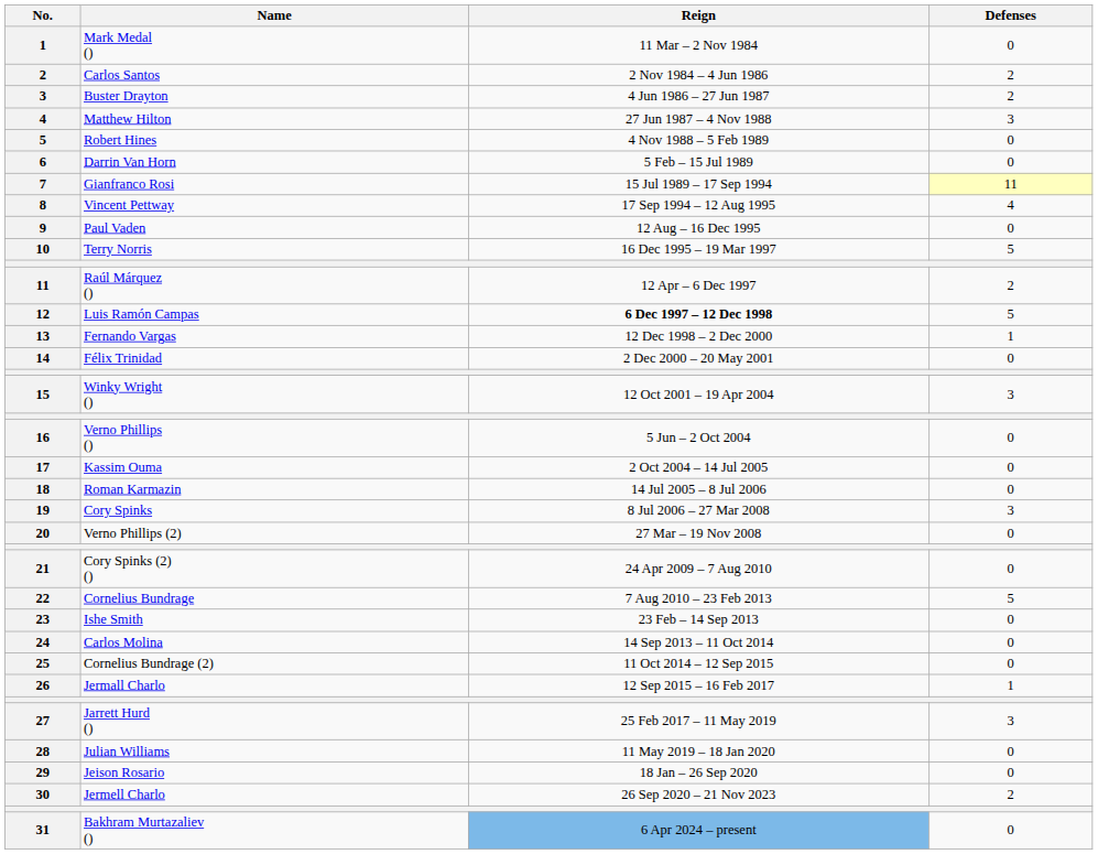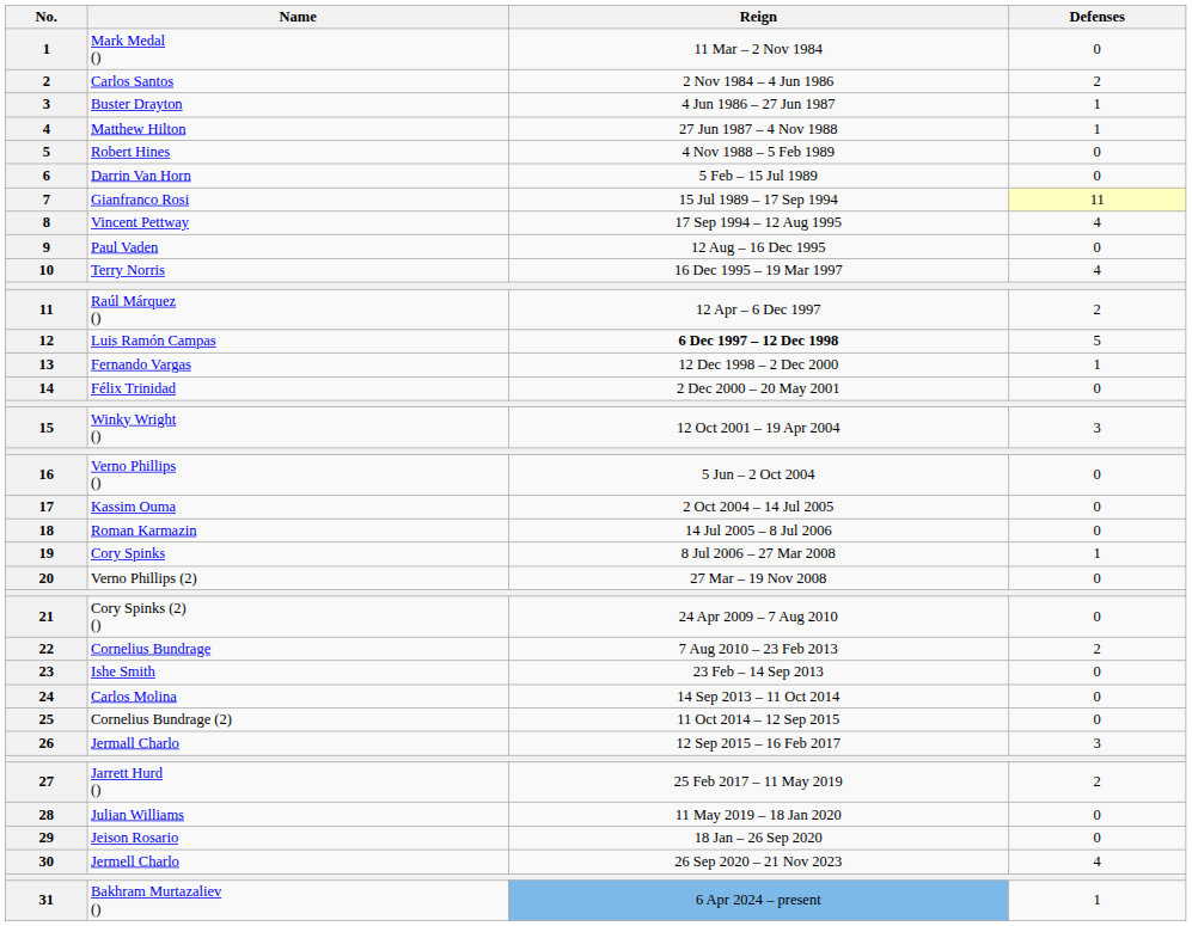 <table class="wikitable sortable" style="width:80%;">
 <tr>
 <th>No.</th>
 <th>Name</th>
 <th>Reign</th>
 <th>Defenses</th>
 </tr>
 <tr align=center>
 <th>1</th>
 <td align=left><a href='#'>Mark Medal</a><br>()</td>
 <td>11 Mar – 2 Nov 1984</td>
 <td>0</td>
 </tr>
 <tr align=center>
 <th>2</th>
 <td align=left><a href='#'>Carlos Santos</a></td>
 <td>2 Nov 1984 – 4 Jun 1986</td>
 <td>2</td>
 </tr>
 <tr align=center>
 <th>3</th>
 <td align=left><a href='#'>Buster Drayton</a></td>
 <td>4 Jun 1986 – 27 Jun 1987</td>
-<td>2</td>
+<td>1</td>
 </tr>
 <tr align=center>
 <th>4</th>
 <td align=left><a href='#'>Matthew Hilton</a></td>
 <td>27 Jun 1987 – 4 Nov 1988</td>
-<td>3</td>
+<td>1</td>
 </tr>
 <tr align=center>
 <th>5</th>
 <td align=left><a href='#'>Robert Hines</a></td>
 <td>4 Nov 1988 – 5 Feb 1989</td>
 <td>0</td>
 </tr>
 <tr align=center>
 <th>6</th>
 <td align=left><a href='#'>Darrin Van Horn</a></td>
 <td>5 Feb – 15 Jul 1989</td>
 <td>0</td>
 </tr>
 <tr align=center>
 <th>7</th>
 <td align=left><a href='#'>Gianfranco Rosi</a></td>
 <td>15 Jul 1989 – 17 Sep 1994</td>
 <td style="background:#ffffbf;">11</td>
 </tr>
 <tr align=center>
 <th>8</th>
 <td align=left><a href='#'>Vincent Pettway</a></td>
 <td>17 Sep 1994 – 12 Aug 1995</td>
 <td>4</td>
 </tr>
 <tr align=center>
 <th>9</th>
 <td align=left><a href='#'>Paul Vaden</a></td>
 <td>12 Aug – 16 Dec 1995</td>
 <td>0</td>
 </tr>
 <tr align=center>
 <th>10</th>
 <td align=left><a href='#'>Terry Norris</a></td>
 <td>16 Dec 1995 – 19 Mar 1997</td>
-<td>5</td>
+<td>4</td>
 </tr>
 <tr align=center>
 <th colspan=4></th>
 </tr>
 <tr align=center>
 <th>11</th>
 <td align=left><a href='#'>Raúl Márquez</a><br>()</td>
 <td>12 Apr – 6 Dec 1997</td>
 <td>2</td>
 </tr>
 <tr align=center>
 <th>12</th>
 <td align=left><a href='#'>Luis Ramón Campas</a></td>
 <td><strong>6 Dec 1997 – 12 Dec 1998</strong></td>
 <td>5</td>
 </tr>
 <tr align=center>
 <th>13</th>
 <td align=left><a href='#'>Fernando Vargas</a></td>
 <td>12 Dec 1998 – 2 Dec 2000</td>
 <td>1</td>
 </tr>
 <tr align=center>
 <th>14</th>
 <td align=left><a href='#'>Félix Trinidad</a></td>
 <td>2 Dec 2000 – 20 May 2001</td>
 <td>0</td>
 </tr>
 <tr align=center>
 <th colspan=4></th>
 </tr>
 <tr align=center>
 <th>15</th>
 <td align=left><a href='#'>Winky Wright</a><br>()</td>
 <td>12 Oct 2001 – 19 Apr 2004</td>
 <td>3</td>
 </tr>
 <tr align=center>
 <th colspan=4></th>
 </tr>
 <tr align=center>
 <th>16</th>
 <td align=left><a href='#'>Verno Phillips</a><br>()</td>
 <td>5 Jun – 2 Oct 2004</td>
 <td>0</td>
 </tr>
 <tr align=center>
 <th>17</th>
 <td align=left><a href='#'>Kassim Ouma</a></td>
 <td>2 Oct 2004 – 14 Jul 2005</td>
 <td>0</td>
 </tr>
 <tr align=center>
 <th>18</th>
 <td align=left><a href='#'>Roman Karmazin</a></td>
 <td>14 Jul 2005 – 8 Jul 2006</td>
 <td>0</td>
 </tr>
 <tr align=center>
 <th>19</th>
 <td align=left><a href='#'>Cory Spinks</a></td>
 <td>8 Jul 2006 – 27 Mar 2008</td>
-<td>3</td>
+<td>1</td>
 </tr>
 <tr align=center>
 <th>20</th>
 <td align=left>Verno Phillips (2)</td>
 <td>27 Mar – 19 Nov 2008</td>
 <td>0</td>
 </tr>
 <tr align=center>
 <th colspan=4></th>
 </tr>
 <tr align=center>
 <th>21</th>
 <td align=left>Cory Spinks (2)<br>()</td>
 <td>24 Apr 2009 – 7 Aug 2010</td>
 <td>0</td>
 </tr>
 <tr align=center>
 <th>22</th>
 <td align=left><a href='#'>Cornelius Bundrage</a></td>
 <td>7 Aug 2010 – 23 Feb 2013</td>
-<td>5</td>
+<td>2</td>
 </tr>
 <tr align=center>
 <th>23</th>
 <td align=left><a href='#'>Ishe Smith</a></td>
 <td>23 Feb – 14 Sep 2013</td>
 <td>0</td>
 </tr>
 <tr align=center>
 <th>24</th>
 <td align=left><a href='#'>Carlos Molina</a></td>
 <td>14 Sep 2013 – 11 Oct 2014</td>
 <td>0</td>
 </tr>
 <tr align=center>
 <th>25</th>
 <td align=left>Cornelius Bundrage (2)</td>
 <td>11 Oct 2014 – 12 Sep 2015</td>
 <td>0</td>
 </tr>
 <tr align=center>
 <th>26</th>
 <td align=left><a href='#'>Jermall Charlo</a></td>
 <td>12 Sep 2015 – 16 Feb 2017</td>
-<td>1</td>
+<td>3</td>
 </tr>
 <tr align=center>
 <th colspan=4></th>
 </tr>
 <tr align=center>
 <th>27</th>
 <td align=left><a href='#'>Jarrett Hurd</a><br>()</td>
 <td>25 Feb 2017 – 11 May 2019</td>
-<td>3</td>
+<td>2</td>
 </tr>
 <tr align=center>
 <th>28</th>
 <td align=left><a href='#'>Julian Williams</a></td>
 <td>11 May 2019 – 18 Jan 2020</td>
 <td>0</td>
 </tr>
 <tr align=center>
 <th>29</th>
 <td align=left><a href='#'>Jeison Rosario</a></td>
 <td>18 Jan – 26 Sep 2020</td>
 <td>0</td>
 </tr>
 <tr align=center>
 <th>30</th>
 <td align=left><a href='#'>Jermell Charlo</a></td>
 <td>26 Sep 2020 – 21 Nov 2023</td>
-<td>2</td>
+<td>4</td>
 </tr>
 <tr align=center>
 <th colspan=4></th>
 </tr>
 <tr align=center>
 <th>31</th>
 <td align=left><a href='#'>Bakhram Murtazaliev</a><br>()</td>
 <td style="background:#7CB9E8;">6 Apr 2024 – present</td>
-<td>0</td>
+<td>1</td>
 </tr>
 </table>
